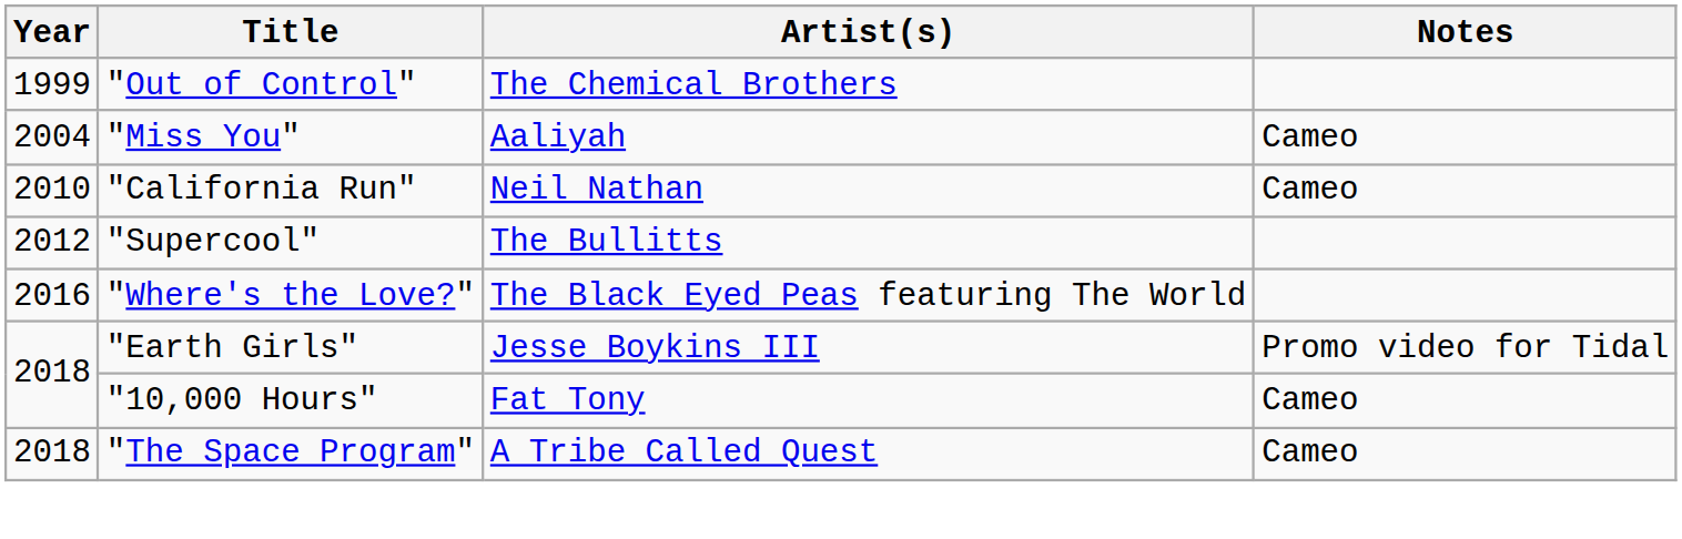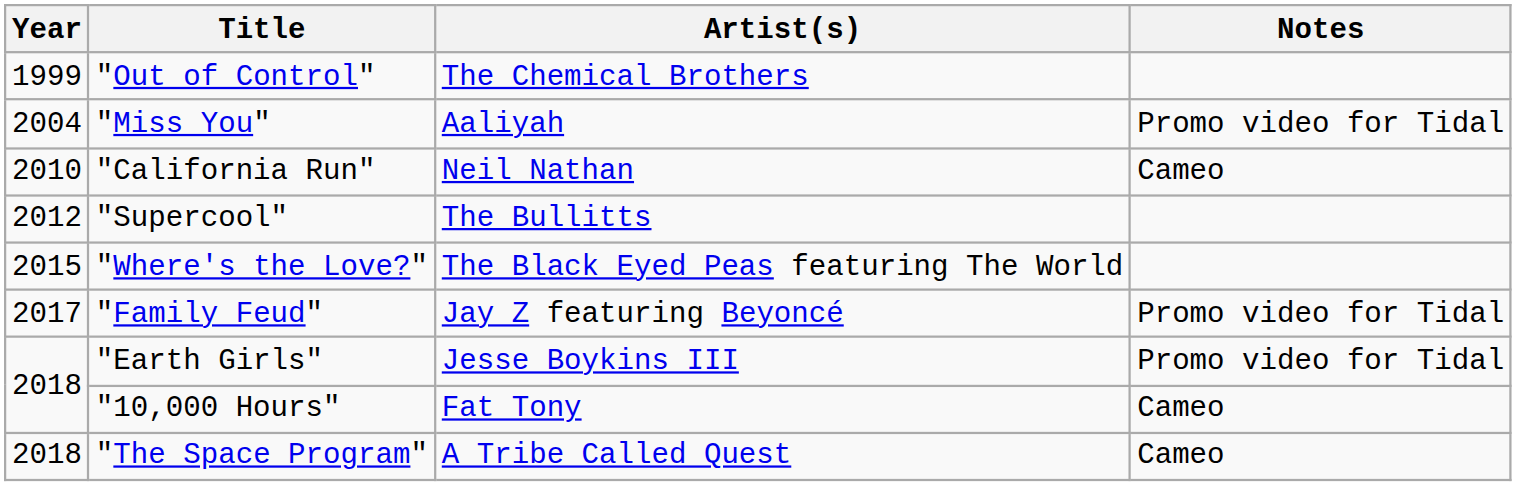 <table class="wikitable sortable">
 <tr>
 <th>Year</th>
 <th>Title</th>
 <th>Artist(s)</th>
 <th>Notes</th>
 </tr>
 <tr>
 <td>1999</td>
 <td>"<a href='#'>Out of Control</a>"</td>
 <td><a href='#'>The Chemical Brothers</a></td>
 <td></td>
 </tr>
 <tr>
 <td>2004</td>
 <td>"<a href='#'>Miss You</a>"</td>
 <td><a href='#'>Aaliyah</a></td>
-<td>Cameo</td>
+<td>Promo video for Tidal</td>
 </tr>
 <tr>
 <td>2010</td>
 <td>"California Run"</td>
 <td><a href='#'>Neil Nathan</a></td>
 <td>Cameo</td>
 </tr>
 <tr>
 <td>2012</td>
 <td>"Supercool"</td>
 <td><a href='#'>The Bullitts</a></td>
 <td></td>
 </tr>
 <tr>
-<td>2016</td>
+<td>2015</td>
 <td>"<a href='#'>Where's the Love?</a>"</td>
 <td><a href='#'>The Black Eyed Peas</a> featuring The World</td>
 <td></td>
+</tr>
+<tr>
+<td>2017</td>
+<td>"<a href='#'>Family Feud</a>"</td>
+<td><a href='#'>Jay Z</a> featuring <a href='#'>Beyoncé</a></td>
+<td>Promo video for Tidal</td>
 </tr>
 <tr>
 <td rowspan="2">2018</td>
 <td>"Earth Girls"</td>
 <td><a href='#'>Jesse Boykins III</a></td>
 <td>Promo video for Tidal</td>
 </tr>
 <tr>
 <td>"10,000 Hours"</td>
 <td><a href='#'>Fat Tony</a></td>
 <td>Cameo</td>
 </tr>
 <tr>
 <td>2018</td>
 <td>"<a href='#'>The Space Program</a>"</td>
 <td><a href='#'>A Tribe Called Quest</a></td>
 <td>Cameo</td>
 </tr>
 </table>
